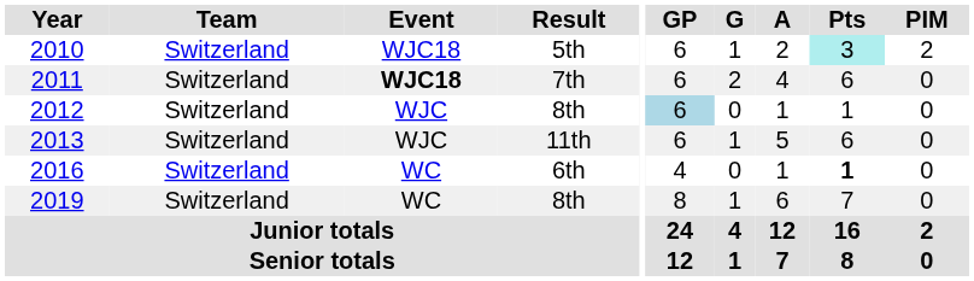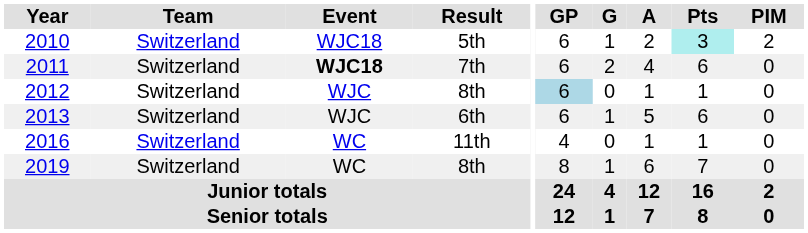 <table border="0" cellpadding="1" cellspacing="0" ID="Table3" style="text-align:center; width:40em">
 <tr ALIGN="center" bgcolor="#e0e0e0">
 <th>Year</th>
 <th>Team</th>
 <th>Event</th>
 <th>Result</th>
 <th rowspan="99" bgcolor="#ffffff"></th>
 <th>GP</th>
 <th>G</th>
 <th>A</th>
 <th>Pts</th>
 <th>PIM</th>
 </tr>
 <tr>
 <td><a href='#'>2010</a></td>
 <td><a href='#'>Switzerland</a></td>
 <td><a href='#'>WJC18</a></td>
 <td>5th</td>
 <td>6</td>
 <td>1</td>
 <td>2</td>
 <td style="background: paleturquoise;">3</td>
 <td>2</td>
 </tr>
 <tr bgcolor="#f0f0f0">
 <td><a href='#'>2011</a></td>
 <td>Switzerland</td>
 <td><strong>WJC18</strong></td>
 <td>7th</td>
 <td>6</td>
 <td>2</td>
 <td>4</td>
 <td>6</td>
 <td>0</td>
 </tr>
 <tr>
 <td><a href='#'>2012</a></td>
 <td>Switzerland</td>
 <td><a href='#'>WJC</a></td>
 <td>8th</td>
 <td style="background: lightblue;">6</td>
 <td>0</td>
 <td>1</td>
 <td>1</td>
 <td>0</td>
 </tr>
 <tr bgcolor="#f0f0f0">
 <td><a href='#'>2013</a></td>
 <td>Switzerland</td>
 <td>WJC</td>
-<td>11th</td>
+<td>6th</td>
 <td>6</td>
 <td>1</td>
 <td>5</td>
 <td>6</td>
 <td>0</td>
 </tr>
 <tr>
 <td><a href='#'>2016</a></td>
 <td><a href='#'>Switzerland</a></td>
 <td><a href='#'>WC</a></td>
-<td>6th</td>
+<td>11th</td>
 <td>4</td>
 <td>0</td>
 <td>1</td>
-<td><strong>1</strong></td>
+<td>1</td>
 <td>0</td>
 </tr>
 <tr bgcolor="#f0f0f0">
 <td><a href='#'>2019</a></td>
 <td>Switzerland</td>
 <td>WC</td>
 <td>8th</td>
 <td>8</td>
 <td>1</td>
 <td>6</td>
 <td>7</td>
 <td>0</td>
 </tr>
 <tr bgcolor="#e0e0e0">
 <th colspan="4">Junior totals</th>
 <th>24</th>
 <th>4</th>
 <th>12</th>
 <th>16</th>
 <th>2</th>
 </tr>
 <tr bgcolor="#e0e0e0">
 <th colspan="4">Senior totals</th>
 <th>12</th>
 <th>1</th>
 <th>7</th>
 <th>8</th>
 <th>0</th>
 </tr>
 </table>
